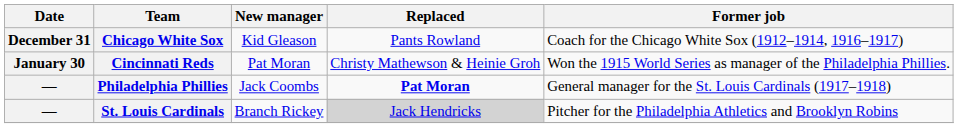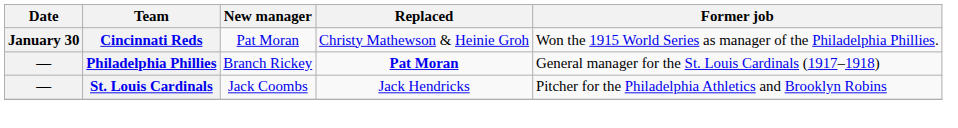 <table class="wikitable plainrowheaders" style="text-align:center;">
 <tr>
 <th>Date</th>
 <th>Team</th>
 <th>New manager</th>
 <th>Replaced</th>
 <th>Former job</th>
-</tr>
-<tr>
-<th>December 31</th>
-<th scope="row" style="text-align:center;"><a href='#'>Chicago White Sox</a></th>
-<td><a href='#'>Kid Gleason</a></td>
-<td><a href='#'>Pants Rowland</a></td>
-<td style="text-align:left;">Coach for the Chicago White Sox (<a href='#'>1912</a>–<a href='#'>1914</a>, <a href='#'>1916</a>–<a href='#'>1917</a>)</td>
 </tr>
 <tr>
 <th>January 30</th>
 <th scope="row" style="text-align:center;"><a href='#'>Cincinnati Reds</a></th>
 <td><a href='#'>Pat Moran</a></td>
 <td><a href='#'>Christy Mathewson</a> & <a href='#'>Heinie Groh</a></td>
 <td style="text-align:left;">Won the <a href='#'>1915 World Series</a> as manager of the <a href='#'>Philadelphia Phillies</a>.</td>
 </tr>
 <tr>
 <th>—</th>
 <th scope="row" style="text-align:center;"><a href='#'>Philadelphia Phillies</a></th>
-<td><a href='#'>Jack Coombs</a></td>
+<td><a href='#'>Branch Rickey</a></td>
 <td><strong><a href='#'>Pat Moran</a></strong></td>
 <td style="text-align:left;">General manager for the <a href='#'>St. Louis Cardinals</a> (<a href='#'>1917</a>–<a href='#'>1918</a>)</td>
 </tr>
 <tr>
 <th>—</th>
 <th scope="row" style="text-align:center;"><a href='#'>St. Louis Cardinals</a></th>
-<td><a href='#'>Branch Rickey</a></td>
-<td style="background: lightgrey;"><a href='#'>Jack Hendricks</a></td>
+<td><a href='#'>Jack Coombs</a></td>
+<td><a href='#'>Jack Hendricks</a></td>
 <td style="text-align:left;">Pitcher for the <a href='#'>Philadelphia Athletics</a> and <a href='#'>Brooklyn Robins</a></td>
 </tr>
 <tr>
 </tr>
 </table>
